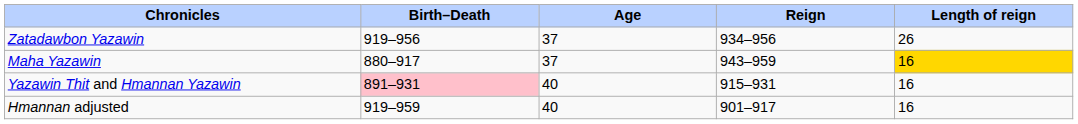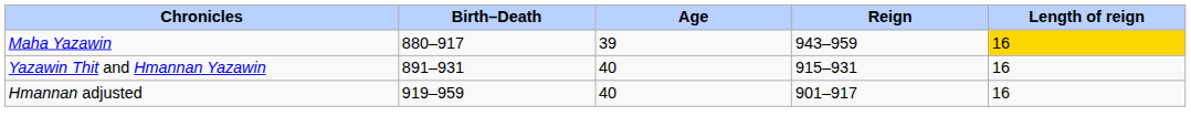 <table width=75% class="wikitable">
 <tr>
 <th style="background-color:#B9D1FF" width=20%>Chronicles</th>
 <th style="background-color:#B9D1FF" width=10%>Birth–Death</th>
 <th style="background-color:#B9D1FF" width=10%>Age</th>
 <th style="background-color:#B9D1FF" width=10%>Reign</th>
 <th style="background-color:#B9D1FF" width=10%>Length of reign</th>
 </tr>
 <tr>
-<td><em><a href='#'>Zatadawbon Yazawin</a></em></td>
-<td>919–956</td>
-<td>37</td>
-<td>934–956</td>
-<td>26</td>
-</tr>
-<tr>
 <td><em><a href='#'>Maha Yazawin</a></em></td>
 <td>880–917</td>
-<td>37</td>
+<td>39</td>
 <td>943–959</td>
 <td style="background: gold;">16</td>
 </tr>
 <tr>
 <td><em><a href='#'>Yazawin Thit</a></em> and <em><a href='#'>Hmannan Yazawin</a></em></td>
-<td style="background: pink;">891–931</td>
+<td>891–931</td>
 <td>40</td>
 <td>915–931</td>
 <td>16</td>
 </tr>
 <tr>
 <td><em>Hmannan</em> adjusted</td>
 <td>919–959</td>
 <td>40</td>
 <td>901–917</td>
 <td>16</td>
 </tr>
 </table>
